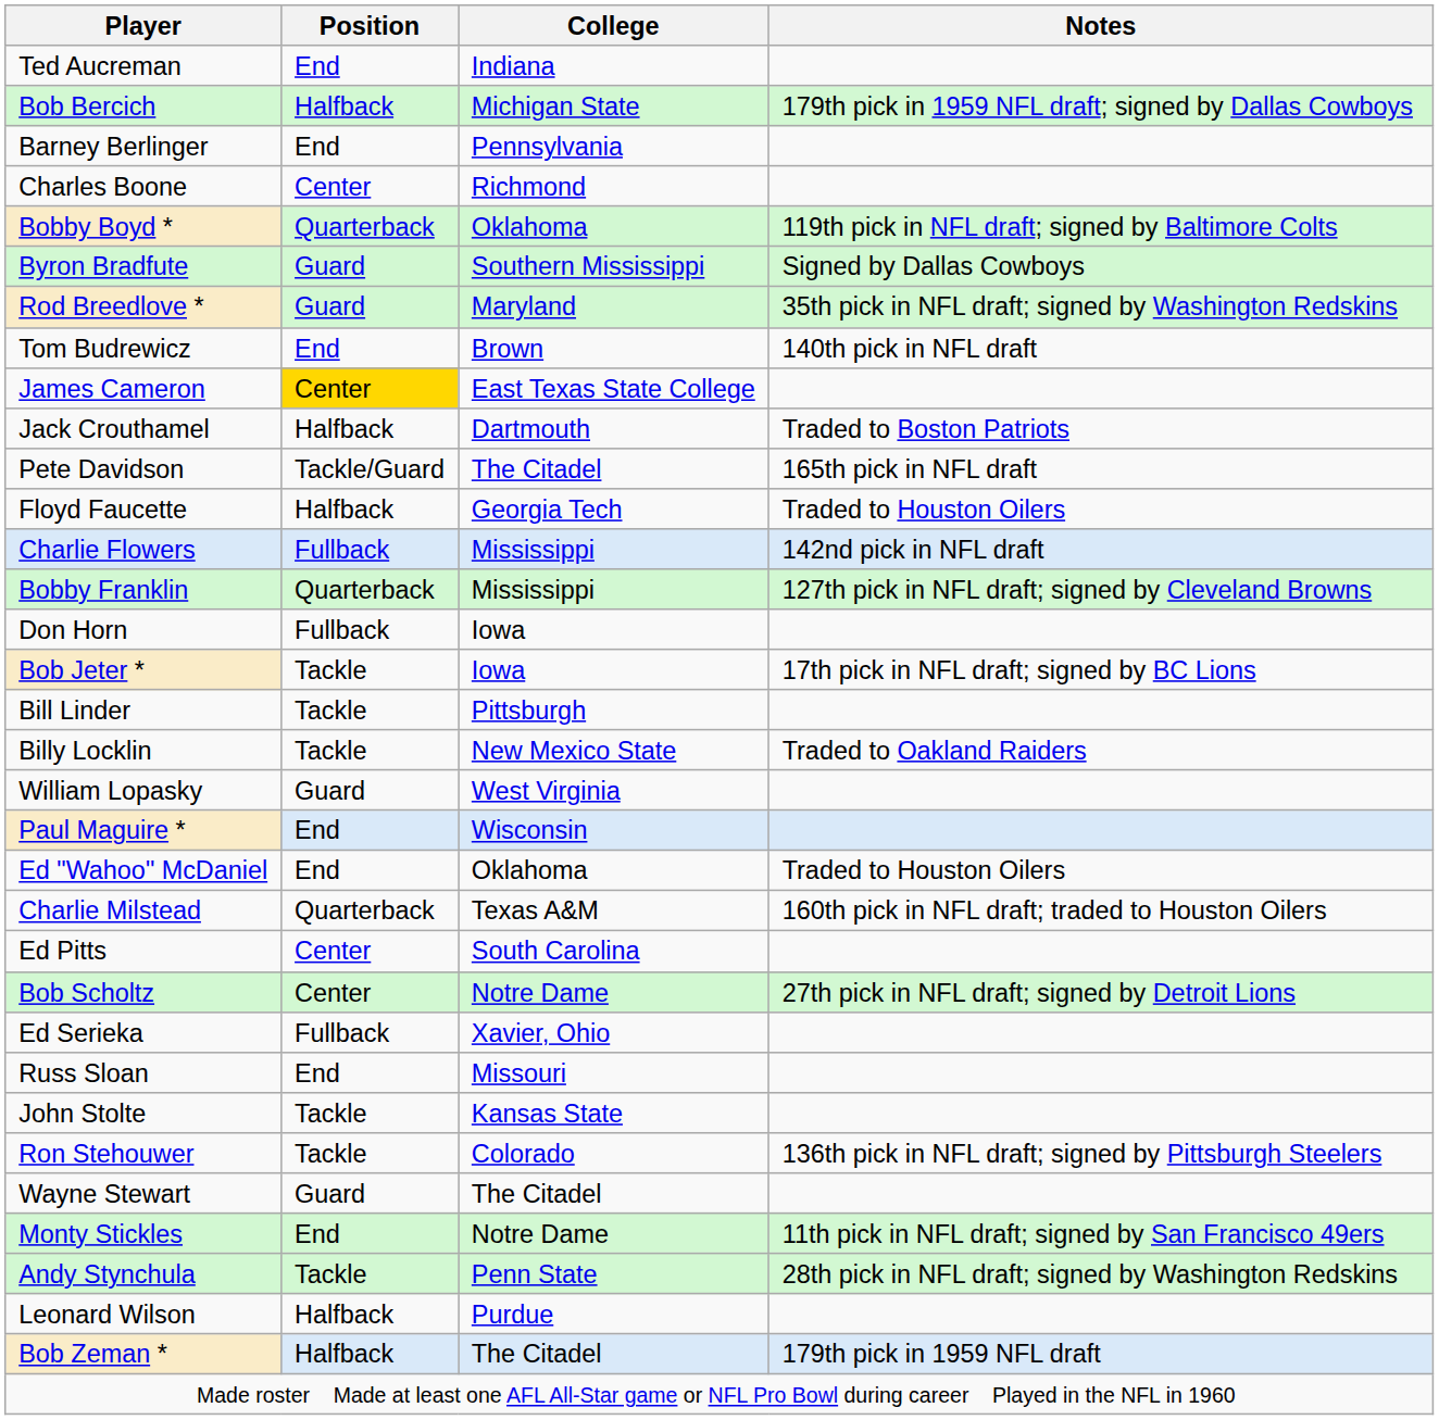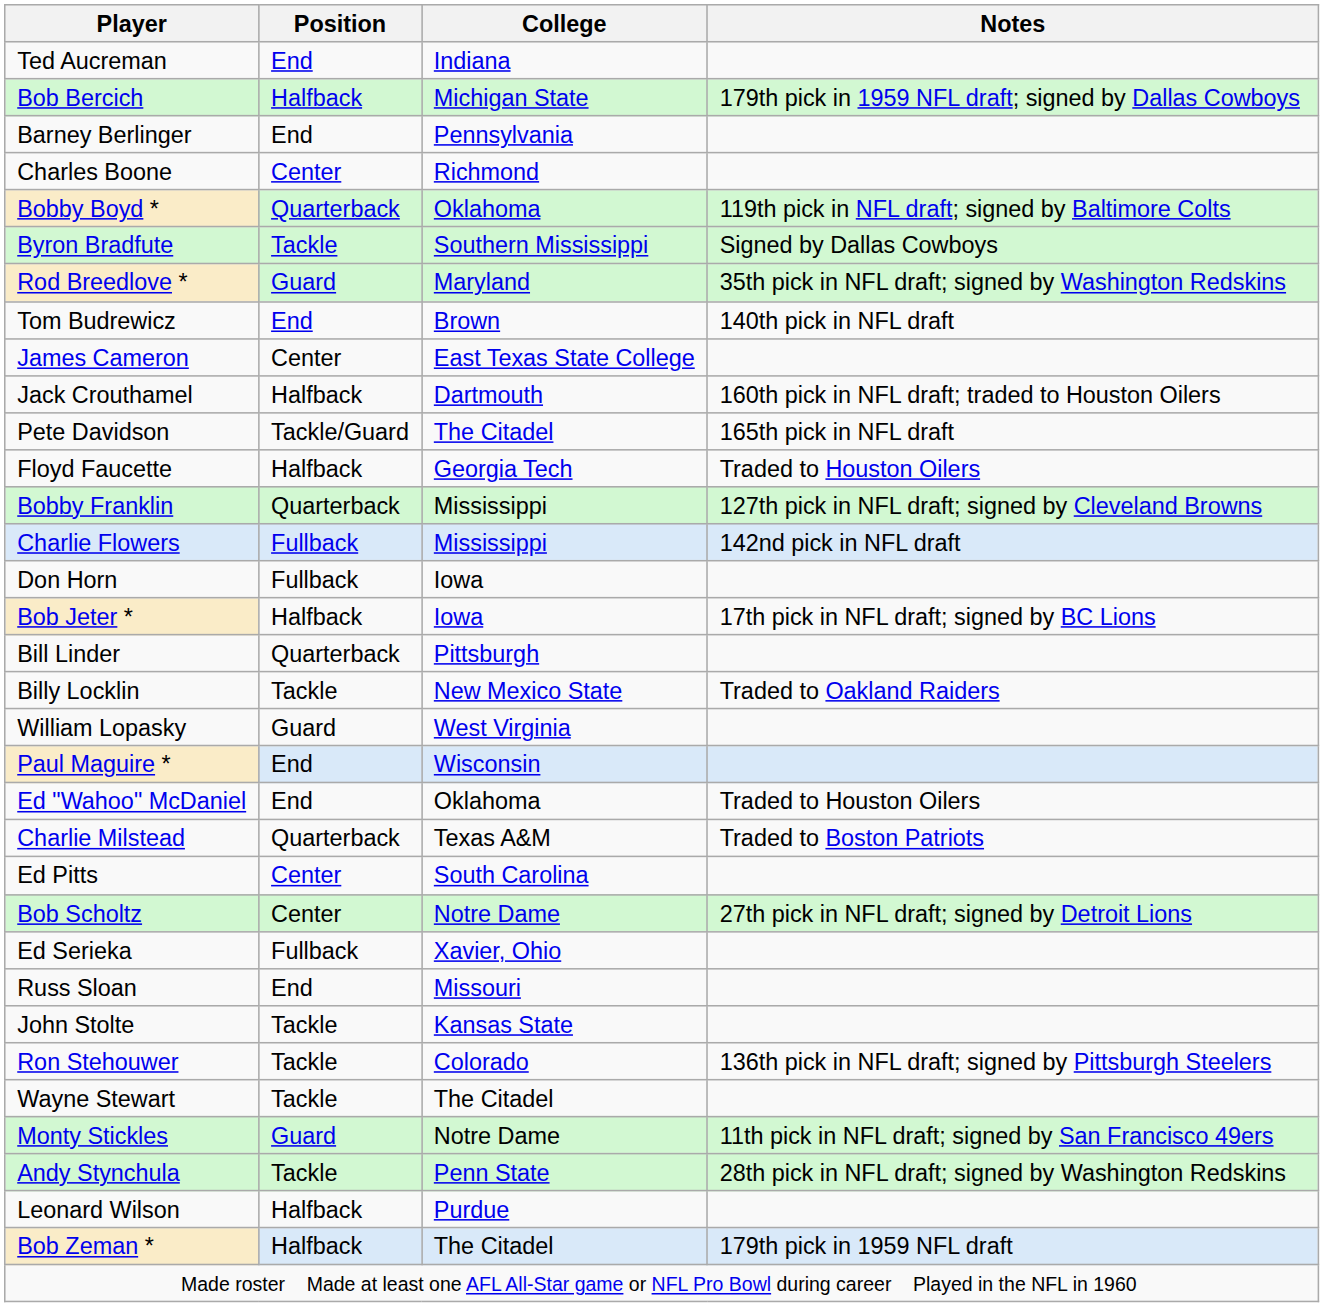 <table class="wikitable" style="font-size:95%;">
 <tr>
 <th scope=column>Player</th>
 <th scope=column>Position</th>
 <th scope=column>College</th>
 <th scope=column>Notes</th>
 </tr>
 <tr>
 <td style="padding-left: 0.5em; padding-right: 0.5em;">Ted Aucreman</td>
 <td style="padding-left: 0.5em; padding-right: 0.5em;"><a href='#'>End</a></td>
 <td style="padding-left: 0.5em; padding-right: 0.5em;"><a href='#'>Indiana</a></td>
 <td style="padding-left: 0.5em; padding-right: 0.75em;"></td>
 </tr>
 <tr>
 <td style="padding-left: 0.5em; padding-right: 0.5em; background: #d2f8d2;"><a href='#'>Bob Bercich</a></td>
 <td style="padding-left: 0.5em; padding-right: 0.5em; background: #d2f8d2;"><a href='#'>Halfback</a></td>
 <td style="padding-left: 0.5em; padding-right: 0.5em; background: #d2f8d2;"><a href='#'>Michigan State</a></td>
 <td style="padding-left: 0.5em; padding-right: 0.75em; background: #d2f8d2;">179th pick in <a href='#'>1959 NFL draft</a>; signed by <a href='#'>Dallas Cowboys</a></td>
 </tr>
 <tr>
 <td style="padding-left: 0.5em; padding-right: 0.5em;">Barney Berlinger</td>
 <td style="padding-left: 0.5em; padding-right: 0.5em;">End</td>
 <td style="padding-left: 0.5em; padding-right: 0.5em;"><a href='#'>Pennsylvania</a></td>
 <td style="padding-left: 0.5em; padding-right: 0.75em;"></td>
 </tr>
 <tr>
 <td style="padding-left: 0.5em; padding-right: 0.5em;">Charles Boone</td>
 <td style="padding-left: 0.5em; padding-right: 0.5em;"><a href='#'>Center</a></td>
 <td style="padding-left: 0.5em; padding-right: 0.5em;"><a href='#'>Richmond</a></td>
 <td style="padding-left: 0.5em; padding-right: 0.75em;"></td>
 </tr>
 <tr>
 <td style="padding-left: 0.5em; padding-right: 0.5em; background: #faecc8;"><a href='#'>Bobby Boyd</a> *</td>
 <td style="padding-left: 0.5em; padding-right: 0.5em; background: #d2f8d2;"><a href='#'>Quarterback</a></td>
 <td style="padding-left: 0.5em; padding-right: 0.5em; background: #d2f8d2;"><a href='#'>Oklahoma</a></td>
 <td style="padding-left: 0.5em; padding-right: 0.75em; background: #d2f8d2;">119th pick in <a href='#'>NFL draft</a>; signed by <a href='#'>Baltimore Colts</a></td>
 </tr>
 <tr>
 <td style="padding-left: 0.5em; padding-right: 0.5em; background: #d2f8d2;"><a href='#'>Byron Bradfute</a></td>
-<td style="padding-left: 0.5em; padding-right: 0.5em; background: #d2f8d2;"><a href='#'>Guard</a></td>
+<td style="padding-left: 0.5em; padding-right: 0.5em; background: #d2f8d2;"><a href='#'>Tackle</a></td>
 <td style="padding-left: 0.5em; padding-right: 0.5em; background: #d2f8d2;"><a href='#'>Southern Mississippi</a></td>
 <td style="padding-left: 0.5em; padding-right: 0.75em; background: #d2f8d2;">Signed by Dallas Cowboys</td>
 </tr>
 <tr>
 <td style="padding-left: 0.5em; padding-right: 0.5em; background: #faecc8;"><a href='#'>Rod Breedlove</a> *</td>
 <td style="padding-left: 0.5em; padding-right: 0.5em; background: #d2f8d2;"><a href='#'>Guard</a></td>
 <td style="padding-left: 0.5em; padding-right: 0.5em; background: #d2f8d2;"><a href='#'>Maryland</a></td>
 <td style="padding-left: 0.5em; padding-right: 0.75em; background: #d2f8d2;">35th pick in NFL draft; signed by <a href='#'>Washington Redskins</a></td>
 </tr>
 <tr>
 <td style="padding-left: 0.5em; padding-right: 0.5em;">Tom Budrewicz</td>
 <td style="padding-left: 0.5em; padding-right: 0.5em;"><a href='#'>End</a></td>
 <td style="padding-left: 0.5em; padding-right: 0.5em;"><a href='#'>Brown</a></td>
 <td style="padding-left: 0.5em; padding-right: 0.75em;">140th pick in NFL draft</td>
 </tr>
 <tr>
 <td style="padding-left: 0.5em; padding-right: 0.5em;"><a href='#'>James Cameron</a></td>
-<td style="background: gold; padding-left: 0.5em; padding-right: 0.5em;">Center</td>
+<td style="padding-left: 0.5em; padding-right: 0.5em;">Center</td>
 <td style="padding-left: 0.5em; padding-right: 0.5em;"><a href='#'>East Texas State College</a></td>
 <td style="padding-left: 0.5em; padding-right: 0.75em;"></td>
 </tr>
 <tr>
 <td style="padding-left: 0.5em; padding-right: 0.5em;">Jack Crouthamel</td>
 <td style="padding-left: 0.5em; padding-right: 0.5em;">Halfback</td>
 <td style="padding-left: 0.5em; padding-right: 0.5em;"><a href='#'>Dartmouth</a></td>
-<td style="padding-left: 0.5em; padding-right: 0.75em;">Traded to <a href='#'>Boston Patriots</a></td>
+<td style="padding-left: 0.5em; padding-right: 0.75em;">160th pick in NFL draft; traded to Houston Oilers</td>
 </tr>
 <tr>
 <td style="padding-left: 0.5em; padding-right: 0.5em;">Pete Davidson</td>
 <td style="padding-left: 0.5em; padding-right: 0.5em;">Tackle/Guard</td>
 <td style="padding-left: 0.5em; padding-right: 0.5em;"><a href='#'>The Citadel</a></td>
 <td style="padding-left: 0.5em; padding-right: 0.75em;">165th pick in NFL draft</td>
 </tr>
 <tr>
 <td style="padding-left: 0.5em; padding-right: 0.5em;">Floyd Faucette</td>
 <td style="padding-left: 0.5em; padding-right: 0.5em;">Halfback</td>
 <td style="padding-left: 0.5em; padding-right: 0.5em;"><a href='#'>Georgia Tech</a></td>
 <td style="padding-left: 0.5em; padding-right: 0.75em;">Traded to <a href='#'>Houston Oilers</a></td>
 </tr>
 <tr>
+<td style="padding-left: 0.5em; padding-right: 0.5em; background: #d2f8d2;"><a href='#'>Bobby Franklin</a></td>
+<td style="padding-left: 0.5em; padding-right: 0.5em; background: #d2f8d2;">Quarterback</td>
+<td style="padding-left: 0.5em; padding-right: 0.5em; background: #d2f8d2;">Mississippi</td>
+<td style="padding-left: 0.5em; padding-right: 0.75em; background: #d2f8d2;">127th pick in NFL draft; signed by <a href='#'>Cleveland Browns</a></td>
+</tr>
+<tr>
 <td style="padding-left: 0.5em; padding-right: 0.5em; background: #d9e9f9;"><a href='#'>Charlie Flowers</a></td>
 <td style="padding-left: 0.5em; padding-right: 0.5em; background: #d9e9f9;"><a href='#'>Fullback</a></td>
 <td style="padding-left: 0.5em; padding-right: 0.5em; background: #d9e9f9;"><a href='#'>Mississippi</a></td>
 <td style="padding-left: 0.5em; padding-right: 0.75em; background: #d9e9f9;">142nd pick in NFL draft</td>
-</tr>
-<tr>
-<td style="padding-left: 0.5em; padding-right: 0.5em; background: #d2f8d2;"><a href='#'>Bobby Franklin</a></td>
-<td style="padding-left: 0.5em; padding-right: 0.5em; background: #d2f8d2;">Quarterback</td>
-<td style="padding-left: 0.5em; padding-right: 0.5em; background: #d2f8d2;">Mississippi</td>
-<td style="padding-left: 0.5em; padding-right: 0.75em; background: #d2f8d2;">127th pick in NFL draft; signed by <a href='#'>Cleveland Browns</a></td>
 </tr>
 <tr>
 <td style="padding-left: 0.5em; padding-right: 0.5em;">Don Horn</td>
 <td style="padding-left: 0.5em; padding-right: 0.5em;">Fullback</td>
 <td style="padding-left: 0.5em; padding-right: 0.5em;">Iowa</td>
 <td style="padding-left: 0.5em; padding-right: 0.75em;"></td>
 </tr>
 <tr>
 <td style="padding-left: 0.5em; padding-right: 0.5em; background: #faecc8;"><a href='#'>Bob Jeter</a> *</td>
-<td style="padding-left: 0.5em; padding-right: 0.5em;">Tackle</td>
+<td style="padding-left: 0.5em; padding-right: 0.5em;">Halfback</td>
 <td style="padding-left: 0.5em; padding-right: 0.5em;"><a href='#'>Iowa</a></td>
 <td style="padding-left: 0.5em; padding-right: 0.75em;">17th pick in NFL draft; signed by <a href='#'>BC Lions</a></td>
 </tr>
 <tr>
 <td style="padding-left: 0.5em; padding-right: 0.5em;">Bill Linder</td>
-<td style="padding-left: 0.5em; padding-right: 0.5em;">Tackle</td>
+<td style="padding-left: 0.5em; padding-right: 0.5em;">Quarterback</td>
 <td style="padding-left: 0.5em; padding-right: 0.5em;"><a href='#'>Pittsburgh</a></td>
 <td style="padding-left: 0.5em; padding-right: 0.75em;"></td>
 </tr>
 <tr>
 <td style="padding-left: 0.5em; padding-right: 0.5em;">Billy Locklin</td>
 <td style="padding-left: 0.5em; padding-right: 0.5em;">Tackle</td>
 <td style="padding-left: 0.5em; padding-right: 0.5em;"><a href='#'>New Mexico State</a></td>
 <td style="padding-left: 0.5em; padding-right: 0.75em;">Traded to <a href='#'>Oakland Raiders</a></td>
 </tr>
 <tr>
 <td style="padding-left: 0.5em; padding-right: 0.5em;">William Lopasky</td>
 <td style="padding-left: 0.5em; padding-right: 0.5em;">Guard</td>
 <td style="padding-left: 0.5em; padding-right: 0.5em;"><a href='#'>West Virginia</a></td>
 <td style="padding-left: 0.5em; padding-right: 0.75em;"></td>
 </tr>
 <tr>
 <td style="padding-left: 0.5em; padding-right: 0.5em; background: #faecc8;"><a href='#'>Paul Maguire</a> *</td>
 <td style="padding-left: 0.5em; padding-right: 0.5em; background: #d9e9f9;">End</td>
 <td style="padding-left: 0.5em; padding-right: 0.5em; background: #d9e9f9;"><a href='#'>Wisconsin</a></td>
 <td style="padding-left: 0.5em; padding-right: 0.75em; background: #d9e9f9;"></td>
 </tr>
 <tr>
 <td style="padding-left: 0.5em; padding-right: 0.5em;"><a href='#'>Ed "Wahoo" McDaniel</a></td>
 <td style="padding-left: 0.5em; padding-right: 0.5em;">End</td>
 <td style="padding-left: 0.5em; padding-right: 0.5em;">Oklahoma</td>
 <td style="padding-left: 0.5em; padding-right: 0.75em;">Traded to Houston Oilers</td>
 </tr>
 <tr>
 <td style="padding-left: 0.5em; padding-right: 0.5em;"><a href='#'>Charlie Milstead</a></td>
 <td style="padding-left: 0.5em; padding-right: 0.5em;">Quarterback</td>
 <td style="padding-left: 0.5em; padding-right: 0.5em;">Texas A&M</td>
-<td style="padding-left: 0.5em; padding-right: 0.75em;">160th pick in NFL draft; traded to Houston Oilers</td>
+<td style="padding-left: 0.5em; padding-right: 0.75em;">Traded to <a href='#'>Boston Patriots</a></td>
 </tr>
 <tr>
 <td style="padding-left: 0.5em; padding-right: 0.5em;">Ed Pitts</td>
 <td style="padding-left: 0.5em; padding-right: 0.5em;"><a href='#'>Center</a></td>
 <td style="padding-left: 0.5em; padding-right: 0.5em;"><a href='#'>South Carolina</a></td>
 <td style="padding-left: 0.5em; padding-right: 0.75em;"></td>
 </tr>
 <tr>
 <td style="padding-left: 0.5em; padding-right: 0.5em; background: #d2f8d2;"><a href='#'>Bob Scholtz</a></td>
 <td style="padding-left: 0.5em; padding-right: 0.5em; background: #d2f8d2;">Center</td>
 <td style="padding-left: 0.5em; padding-right: 0.5em; background: #d2f8d2;"><a href='#'>Notre Dame</a></td>
 <td style="padding-left: 0.5em; padding-right: 0.75em; background: #d2f8d2;">27th pick in NFL draft; signed by <a href='#'>Detroit Lions</a></td>
 </tr>
 <tr>
 <td style="padding-left: 0.5em; padding-right: 0.5em;">Ed Serieka</td>
 <td style="padding-left: 0.5em; padding-right: 0.5em;">Fullback</td>
 <td style="padding-left: 0.5em; padding-right: 0.5em;"><a href='#'>Xavier, Ohio</a></td>
 <td style="padding-left: 0.5em; padding-right: 0.75em;"></td>
 </tr>
 <tr>
 <td style="padding-left: 0.5em; padding-right: 0.5em;">Russ Sloan</td>
 <td style="padding-left: 0.5em; padding-right: 0.5em;">End</td>
 <td style="padding-left: 0.5em; padding-right: 0.5em;"><a href='#'>Missouri</a></td>
 <td style="padding-left: 0.5em; padding-right: 0.75em;"></td>
 </tr>
 <tr>
 <td style="padding-left: 0.5em; padding-right: 0.5em;">John Stolte</td>
 <td style="padding-left: 0.5em; padding-right: 0.5em;">Tackle</td>
 <td style="padding-left: 0.5em; padding-right: 0.5em;"><a href='#'>Kansas State</a></td>
 <td style="padding-left: 0.5em; padding-right: 0.75em;"></td>
 </tr>
 <tr>
 <td style="padding-left: 0.5em; padding-right: 0.5em;"><a href='#'>Ron Stehouwer</a></td>
 <td style="padding-left: 0.5em; padding-right: 0.5em;">Tackle</td>
 <td style="padding-left: 0.5em; padding-right: 0.5em;"><a href='#'>Colorado</a></td>
 <td style="padding-left: 0.5em; padding-right: 0.75em;">136th pick in NFL draft; signed by <a href='#'>Pittsburgh Steelers</a></td>
 </tr>
 <tr>
 <td style="padding-left: 0.5em; padding-right: 0.5em;">Wayne Stewart</td>
-<td style="padding-left: 0.5em; padding-right: 0.5em;">Guard</td>
+<td style="padding-left: 0.5em; padding-right: 0.5em;">Tackle</td>
 <td style="padding-left: 0.5em; padding-right: 0.5em;">The Citadel</td>
 <td style="padding-left: 0.5em; padding-right: 0.75em;"></td>
 </tr>
 <tr>
 <td style="padding-left: 0.5em; padding-right: 0.5em; background: #d2f8d2;"><a href='#'>Monty Stickles</a></td>
-<td style="padding-left: 0.5em; padding-right: 0.5em; background: #d2f8d2;">End</td>
+<td style="padding-left: 0.5em; padding-right: 0.5em; background: #d2f8d2;"><a href='#'>Guard</a></td>
 <td style="padding-left: 0.5em; padding-right: 0.5em; background: #d2f8d2;">Notre Dame</td>
 <td style="padding-left: 0.5em; padding-right: 0.75em; background: #d2f8d2;">11th pick in NFL draft; signed by <a href='#'>San Francisco 49ers</a></td>
 </tr>
 <tr>
 <td style="padding-left: 0.5em; padding-right: 0.5em; background: #d2f8d2;"><a href='#'>Andy Stynchula</a></td>
 <td style="padding-left: 0.5em; padding-right: 0.5em; background: #d2f8d2;">Tackle</td>
 <td style="padding-left: 0.5em; padding-right: 0.5em; background: #d2f8d2;"><a href='#'>Penn State</a></td>
 <td style="padding-left: 0.5em; padding-right: 0.75em; background: #d2f8d2;">28th pick in NFL draft; signed by Washington Redskins</td>
 </tr>
 <tr>
 <td style="padding-left: 0.5em; padding-right: 0.5em;">Leonard Wilson</td>
 <td style="padding-left: 0.5em; padding-right: 0.5em;">Halfback</td>
 <td style="padding-left: 0.5em; padding-right: 0.5em;"><a href='#'>Purdue</a></td>
 <td style="padding-left: 0.5em; padding-right: 0.75em;"></td>
 </tr>
 <tr>
 <td style="padding-left: 0.5em; padding-right: 0.5em; background: #faecc8;"><a href='#'>Bob Zeman</a> *</td>
 <td style="padding-left: 0.5em; padding-right: 0.5em; background: #d9e9f9;">Halfback</td>
 <td style="padding-left: 0.5em; padding-right: 0.5em; background: #d9e9f9;">The Citadel</td>
 <td style="padding-left: 0.5em; padding-right: 0.75em; background: #d9e9f9;">179th pick in 1959 NFL draft</td>
 </tr>
 <tr>
 <td colspan="4" style="text-align:center;"><small> Made roster    Made at least one <a href='#'>AFL All-Star game</a> or <a href='#'>NFL Pro Bowl</a> during career    Played in the NFL in 1960  </small></td>
 </tr>
 </table>
